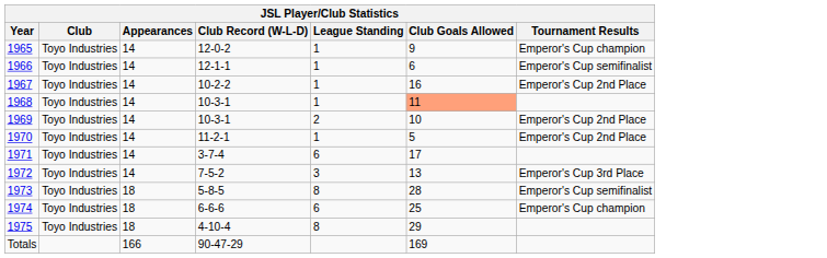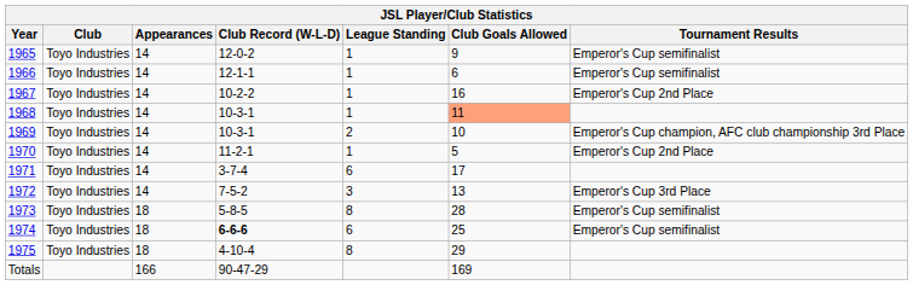 <table class="wikitable">
 <tr>
 <th colspan=7>JSL Player/Club Statistics</th>
 </tr>
 <tr>
 <th>Year</th>
 <th>Club</th>
 <th>Appearances</th>
 <th>Club Record (W-L-D)</th>
 <th>League Standing</th>
 <th>Club Goals Allowed</th>
 <th>Tournament Results</th>
 </tr>
 <tr>
 <td><a href='#'>1965</a></td>
 <td>Toyo Industries</td>
 <td>14</td>
 <td>12-0-2</td>
 <td>1</td>
 <td>9</td>
-<td>Emperor's Cup champion</td>
+<td>Emperor's Cup semifinalist</td>
 </tr>
 <tr>
 <td><a href='#'>1966</a></td>
 <td>Toyo Industries</td>
 <td>14</td>
 <td>12-1-1</td>
 <td>1</td>
 <td>6</td>
 <td>Emperor's Cup semifinalist</td>
 </tr>
 <tr>
 <td><a href='#'>1967</a></td>
 <td>Toyo Industries</td>
 <td>14</td>
 <td>10-2-2</td>
 <td>1</td>
 <td>16</td>
 <td>Emperor's Cup 2nd Place</td>
 </tr>
 <tr>
 <td><a href='#'>1968</a></td>
 <td>Toyo Industries</td>
 <td>14</td>
 <td>10-3-1</td>
 <td>1</td>
 <td style="background: lightsalmon;">11</td>
 <td></td>
 </tr>
 <tr>
 <td><a href='#'>1969</a></td>
 <td>Toyo Industries</td>
 <td>14</td>
 <td>10-3-1</td>
 <td>2</td>
 <td>10</td>
-<td>Emperor's Cup 2nd Place</td>
+<td>Emperor's Cup champion, AFC club championship 3rd Place</td>
 </tr>
 <tr>
 <td><a href='#'>1970</a></td>
 <td>Toyo Industries</td>
 <td>14</td>
 <td>11-2-1</td>
 <td>1</td>
 <td>5</td>
 <td>Emperor's Cup 2nd Place</td>
 </tr>
 <tr>
 <td><a href='#'>1971</a></td>
 <td>Toyo Industries</td>
 <td>14</td>
 <td>3-7-4</td>
 <td>6</td>
 <td>17</td>
 <td></td>
 </tr>
 <tr>
 <td><a href='#'>1972</a></td>
 <td>Toyo Industries</td>
 <td>14</td>
 <td>7-5-2</td>
 <td>3</td>
 <td>13</td>
 <td>Emperor's Cup 3rd Place</td>
 </tr>
 <tr>
 <td><a href='#'>1973</a></td>
 <td>Toyo Industries</td>
 <td>18</td>
 <td>5-8-5</td>
 <td>8</td>
 <td>28</td>
 <td>Emperor's Cup semifinalist</td>
 </tr>
 <tr>
 <td><a href='#'>1974</a></td>
 <td>Toyo Industries</td>
 <td>18</td>
-<td>6-6-6</td>
+<td><strong>6-6-6</strong></td>
 <td>6</td>
 <td>25</td>
-<td>Emperor's Cup champion</td>
+<td>Emperor's Cup semifinalist</td>
 </tr>
 <tr>
 <td><a href='#'>1975</a></td>
 <td>Toyo Industries</td>
 <td>18</td>
 <td>4-10-4</td>
 <td>8</td>
 <td>29</td>
 <td></td>
 </tr>
 <tr>
 <td>Totals</td>
 <td></td>
 <td>166</td>
 <td>90-47-29</td>
 <td></td>
 <td>169</td>
 <td></td>
 </tr>
 </table>
